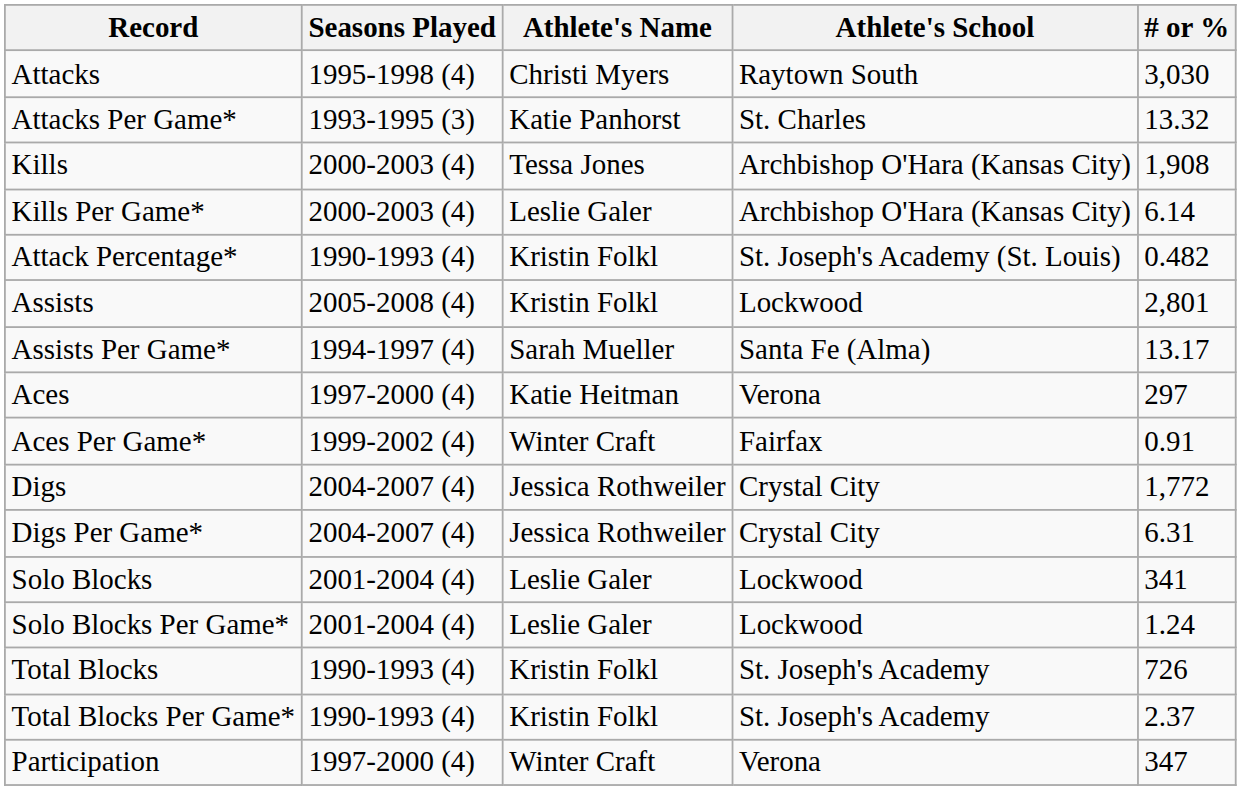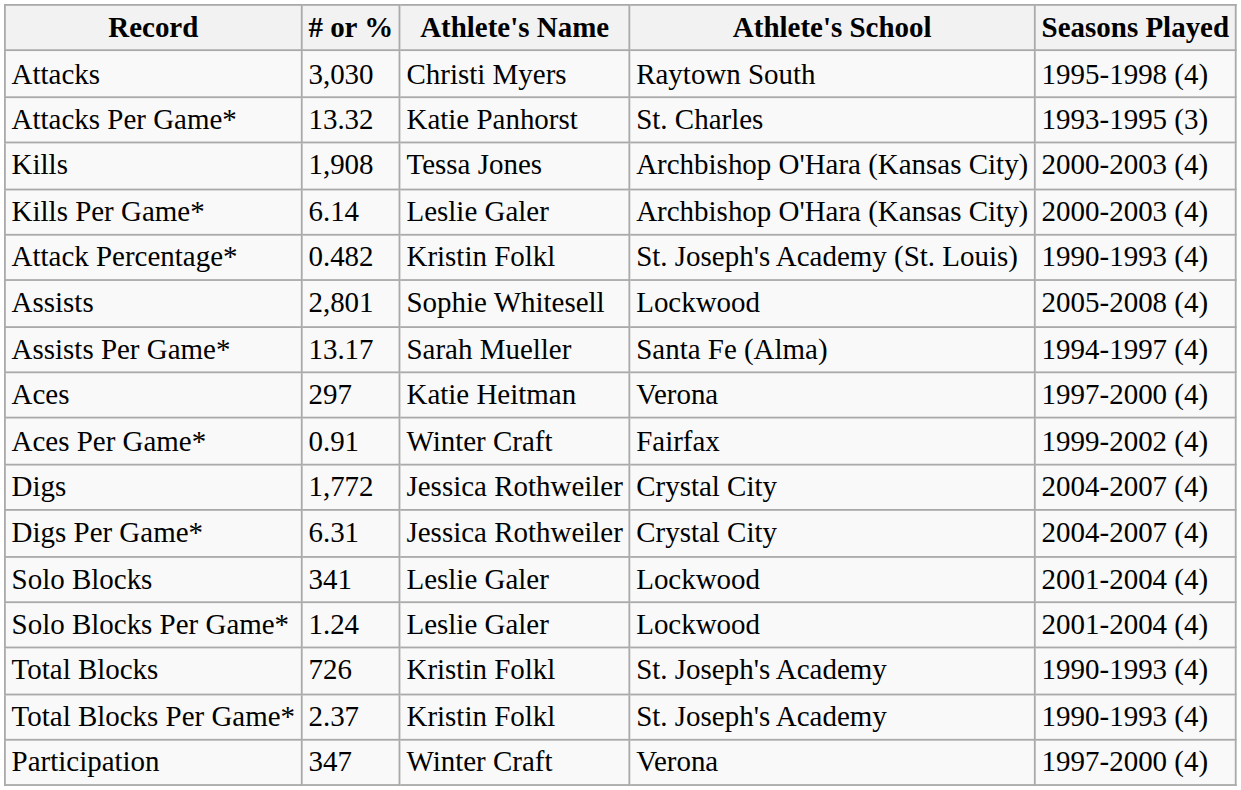 <table class="wikitable sortable" font=90%">
 <tr>
 <th><strong>Record</strong></th>
-<th><strong>Seasons Played</strong></th>
+<th><strong># or %</strong></th>
 <th><strong>Athlete's Name</strong></th>
 <th><strong>Athlete's School</strong></th>
-<th><strong># or %</strong></th>
+<th><strong>Seasons Played</strong></th>
 </tr>
 <tr>
 <td>Attacks</td>
-<td>1995-1998 (4)</td>
+<td>3,030</td>
 <td>Christi Myers</td>
 <td>Raytown South</td>
-<td>3,030</td>
+<td>1995-1998 (4)</td>
 </tr>
 <tr>
 <td>Attacks Per Game*</td>
-<td>1993-1995 (3)</td>
+<td>13.32</td>
 <td>Katie Panhorst</td>
 <td>St. Charles</td>
-<td>13.32</td>
+<td>1993-1995 (3)</td>
 </tr>
 <tr>
 <td>Kills</td>
-<td>2000-2003 (4)</td>
+<td>1,908</td>
 <td>Tessa Jones</td>
 <td>Archbishop O'Hara (Kansas City)</td>
-<td>1,908</td>
+<td>2000-2003 (4)</td>
 </tr>
 <tr>
 <td>Kills Per Game*</td>
-<td>2000-2003 (4)</td>
+<td>6.14</td>
 <td>Leslie Galer</td>
 <td>Archbishop O'Hara (Kansas City)</td>
-<td>6.14</td>
+<td>2000-2003 (4)</td>
 </tr>
 <tr>
 <td>Attack Percentage*</td>
-<td>1990-1993 (4)</td>
+<td>0.482</td>
 <td>Kristin Folkl</td>
 <td>St. Joseph's Academy (St. Louis)</td>
-<td>0.482</td>
+<td>1990-1993 (4)</td>
 </tr>
 <tr>
 <td>Assists</td>
+<td>2,801</td>
+<td>Sophie Whitesell</td>
+<td>Lockwood</td>
 <td>2005-2008 (4)</td>
-<td>Kristin Folkl</td>
-<td>Lockwood</td>
-<td>2,801</td>
 </tr>
 <tr>
 <td>Assists Per Game*</td>
-<td>1994-1997 (4)</td>
+<td>13.17</td>
 <td>Sarah Mueller</td>
 <td>Santa Fe (Alma)</td>
-<td>13.17</td>
+<td>1994-1997 (4)</td>
 </tr>
 <tr>
 <td>Aces</td>
-<td>1997-2000 (4)</td>
+<td>297</td>
 <td>Katie Heitman</td>
 <td>Verona</td>
-<td>297</td>
+<td>1997-2000 (4)</td>
 </tr>
 <tr>
 <td>Aces Per Game*</td>
-<td>1999-2002 (4)</td>
+<td>0.91</td>
 <td>Winter Craft</td>
 <td>Fairfax</td>
-<td>0.91</td>
+<td>1999-2002 (4)</td>
 </tr>
 <tr>
 <td>Digs</td>
-<td>2004-2007 (4)</td>
+<td>1,772</td>
 <td>Jessica Rothweiler</td>
 <td>Crystal City</td>
-<td>1,772</td>
+<td>2004-2007 (4)</td>
 </tr>
 <tr>
 <td>Digs Per Game*</td>
-<td>2004-2007 (4)</td>
+<td>6.31</td>
 <td>Jessica Rothweiler</td>
 <td>Crystal City</td>
-<td>6.31</td>
+<td>2004-2007 (4)</td>
 </tr>
 <tr>
 <td>Solo Blocks</td>
-<td>2001-2004 (4)</td>
+<td>341</td>
 <td>Leslie Galer</td>
 <td>Lockwood</td>
-<td>341</td>
+<td>2001-2004 (4)</td>
 </tr>
 <tr>
 <td>Solo Blocks Per Game*</td>
-<td>2001-2004 (4)</td>
+<td>1.24</td>
 <td>Leslie Galer</td>
 <td>Lockwood</td>
-<td>1.24</td>
+<td>2001-2004 (4)</td>
 </tr>
 <tr>
 <td>Total Blocks</td>
-<td>1990-1993 (4)</td>
+<td>726</td>
 <td>Kristin Folkl</td>
 <td>St. Joseph's Academy</td>
-<td>726</td>
+<td>1990-1993 (4)</td>
 </tr>
 <tr>
 <td>Total Blocks Per Game*</td>
-<td>1990-1993 (4)</td>
+<td>2.37</td>
 <td>Kristin Folkl</td>
 <td>St. Joseph's Academy</td>
-<td>2.37</td>
+<td>1990-1993 (4)</td>
 </tr>
 <tr>
 <td>Participation</td>
-<td>1997-2000 (4)</td>
+<td>347</td>
 <td>Winter Craft</td>
 <td>Verona</td>
-<td>347</td>
+<td>1997-2000 (4)</td>
 </tr>
 </table>
